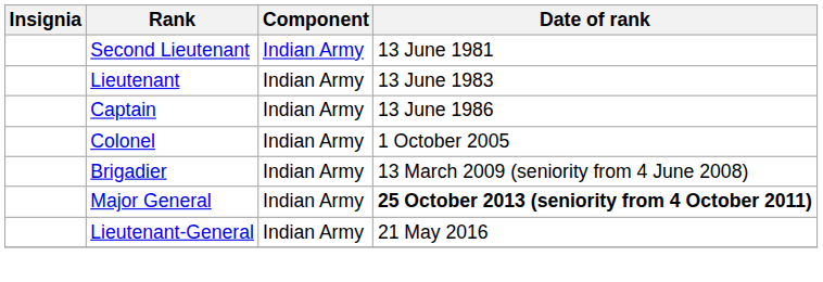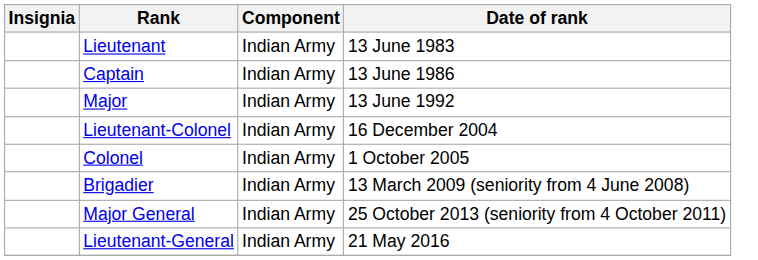 <table class="wikitable" style="background:white">
 <tr>
 <th>Insignia</th>
 <th>Rank</th>
 <th>Component</th>
 <th>Date of rank</th>
-</tr>
-<tr>
-<td align="center"></td>
-<td><a href='#'>Second Lieutenant</a></td>
-<td><a href='#'>Indian Army</a></td>
-<td>13 June 1981</td>
 </tr>
 <tr>
 <td align="center"></td>
 <td><a href='#'>Lieutenant</a></td>
 <td>Indian Army</td>
 <td>13 June 1983</td>
 </tr>
 <tr>
 <td align="center"></td>
 <td><a href='#'>Captain</a></td>
 <td>Indian Army</td>
 <td>13 June 1986</td>
+</tr>
+<tr>
+<td align="center"></td>
+<td><a href='#'>Major</a></td>
+<td>Indian Army</td>
+<td>13 June 1992</td>
+</tr>
+<tr>
+<td align="center"></td>
+<td><a href='#'>Lieutenant-Colonel</a></td>
+<td>Indian Army</td>
+<td>16 December 2004</td>
 </tr>
 <tr>
 <td align="center"></td>
 <td><a href='#'>Colonel</a></td>
 <td>Indian Army</td>
 <td>1 October 2005</td>
 </tr>
 <tr>
 <td align="center"></td>
 <td><a href='#'>Brigadier</a></td>
 <td>Indian Army</td>
 <td>13 March 2009 (seniority from 4 June 2008)</td>
 </tr>
 <tr>
 <td align="center"></td>
 <td><a href='#'>Major General</a></td>
 <td>Indian Army</td>
-<td><strong>25 October 2013 (seniority from 4 October 2011)</strong></td>
+<td>25 October 2013 (seniority from 4 October 2011)</td>
 </tr>
 <tr>
 <td align="center"></td>
 <td><a href='#'>Lieutenant-General</a></td>
 <td>Indian Army</td>
 <td>21 May 2016</td>
 </tr>
 <tr>
 </tr>
 </table>
